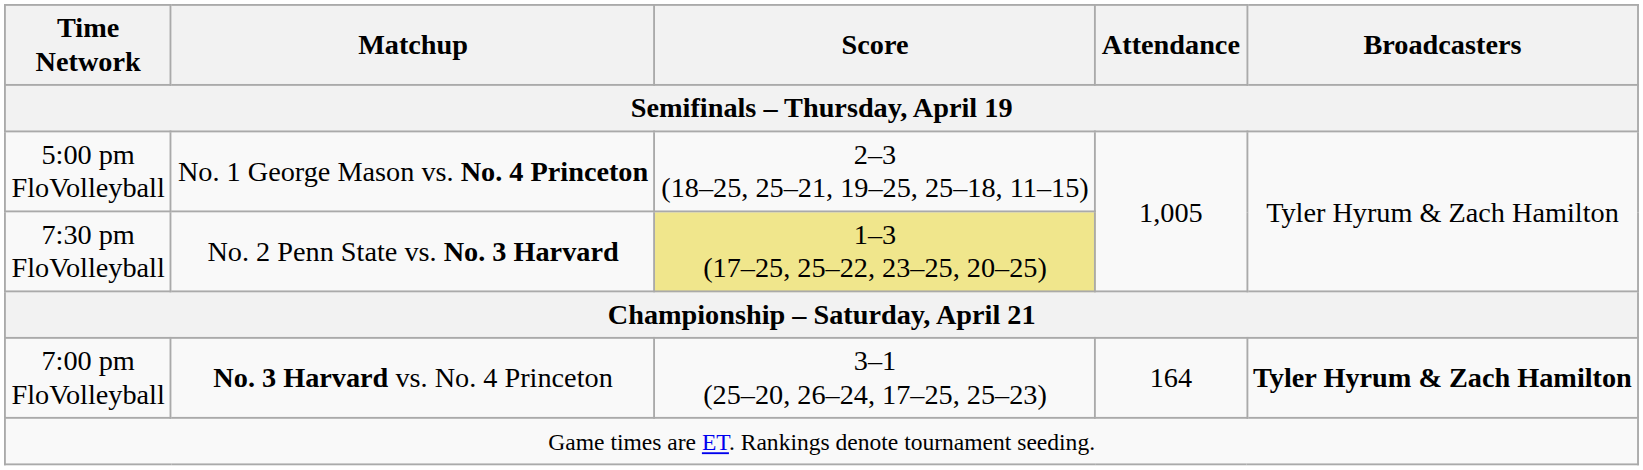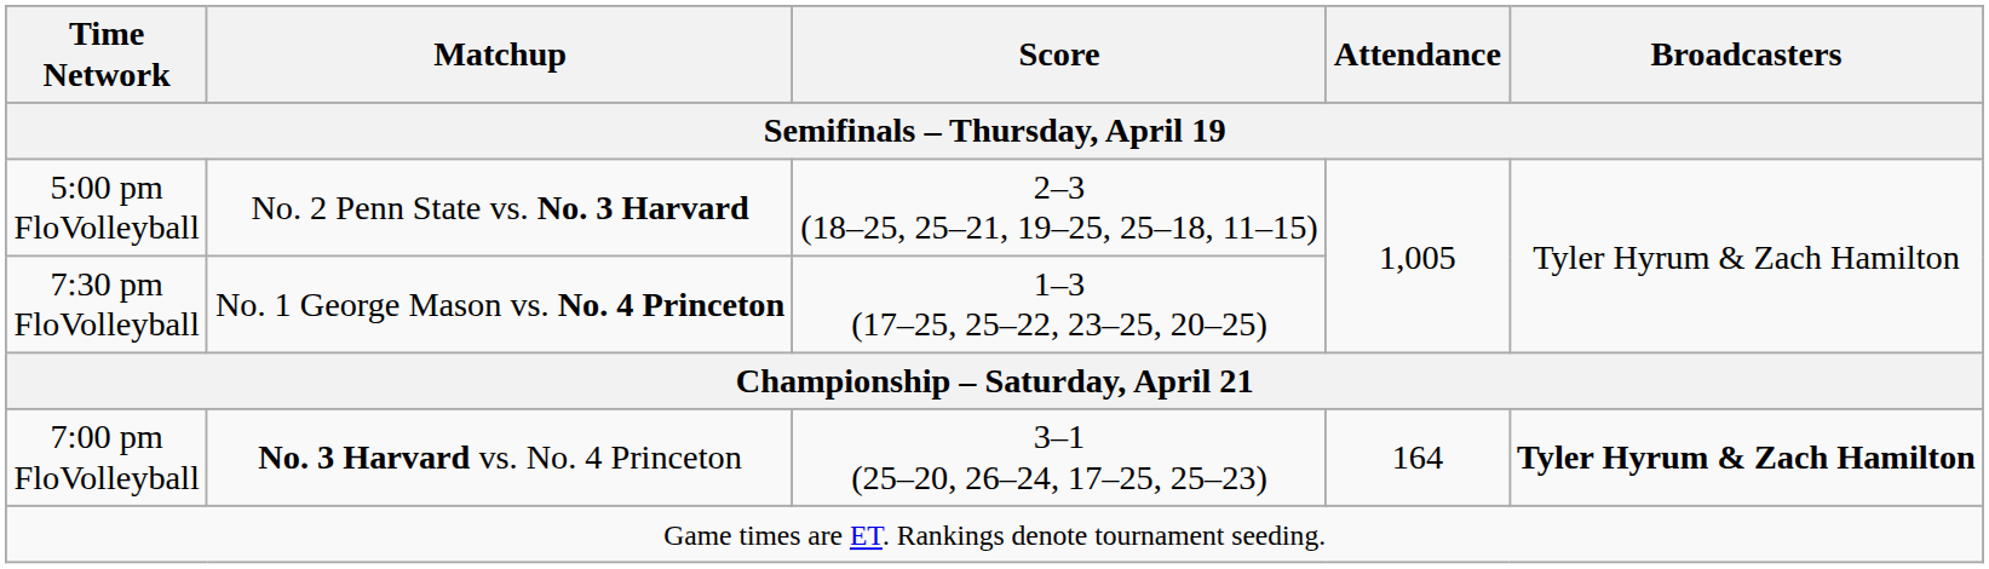 <table class="wikitable" style="font-size: 95%;text-align:center">
 <tr>
 <th>Time<br>Network</th>
 <th>Matchup</th>
 <th>Score</th>
 <th>Attendance</th>
 <th>Broadcasters</th>
 </tr>
 <tr>
 <th colspan=5>Semifinals – Thursday, April 19</th>
 </tr>
 <tr>
 <td>5:00 pm<br>FloVolleyball</td>
-<td>No. 1 George Mason vs. <strong>No. 4 Princeton</strong></td>
+<td>No. 2 Penn State vs. <strong>No. 3 Harvard</strong></td>
 <td>2–3<br>(18–25, 25–21, 19–25, 25–18, 11–15)</td>
 <td rowspan=2>1,005</td>
 <td rowspan=2>Tyler Hyrum & Zach Hamilton</td>
 </tr>
 <tr>
 <td>7:30 pm<br>FloVolleyball</td>
-<td>No. 2 Penn State vs. <strong>No. 3 Harvard</strong></td>
-<td style="background: khaki;">1–3<br>(17–25, 25–22, 23–25, 20–25)</td>
+<td>No. 1 George Mason vs. <strong>No. 4 Princeton</strong></td>
+<td>1–3<br>(17–25, 25–22, 23–25, 20–25)</td>
 </tr>
 <tr>
 <th colspan=5>Championship – Saturday, April 21</th>
 </tr>
 <tr>
 <td>7:00 pm<br>FloVolleyball</td>
 <td><strong>No. 3 Harvard</strong> vs. No. 4 Princeton</td>
 <td>3–1<br>(25–20, 26–24, 17–25, 25–23)</td>
 <td>164</td>
 <td><strong>Tyler Hyrum & Zach Hamilton</strong></td>
 </tr>
 <tr>
 <td colspan=5><small>Game times are <a href='#'>ET</a>. Rankings denote tournament seeding.</small></td>
 </tr>
 </table>
